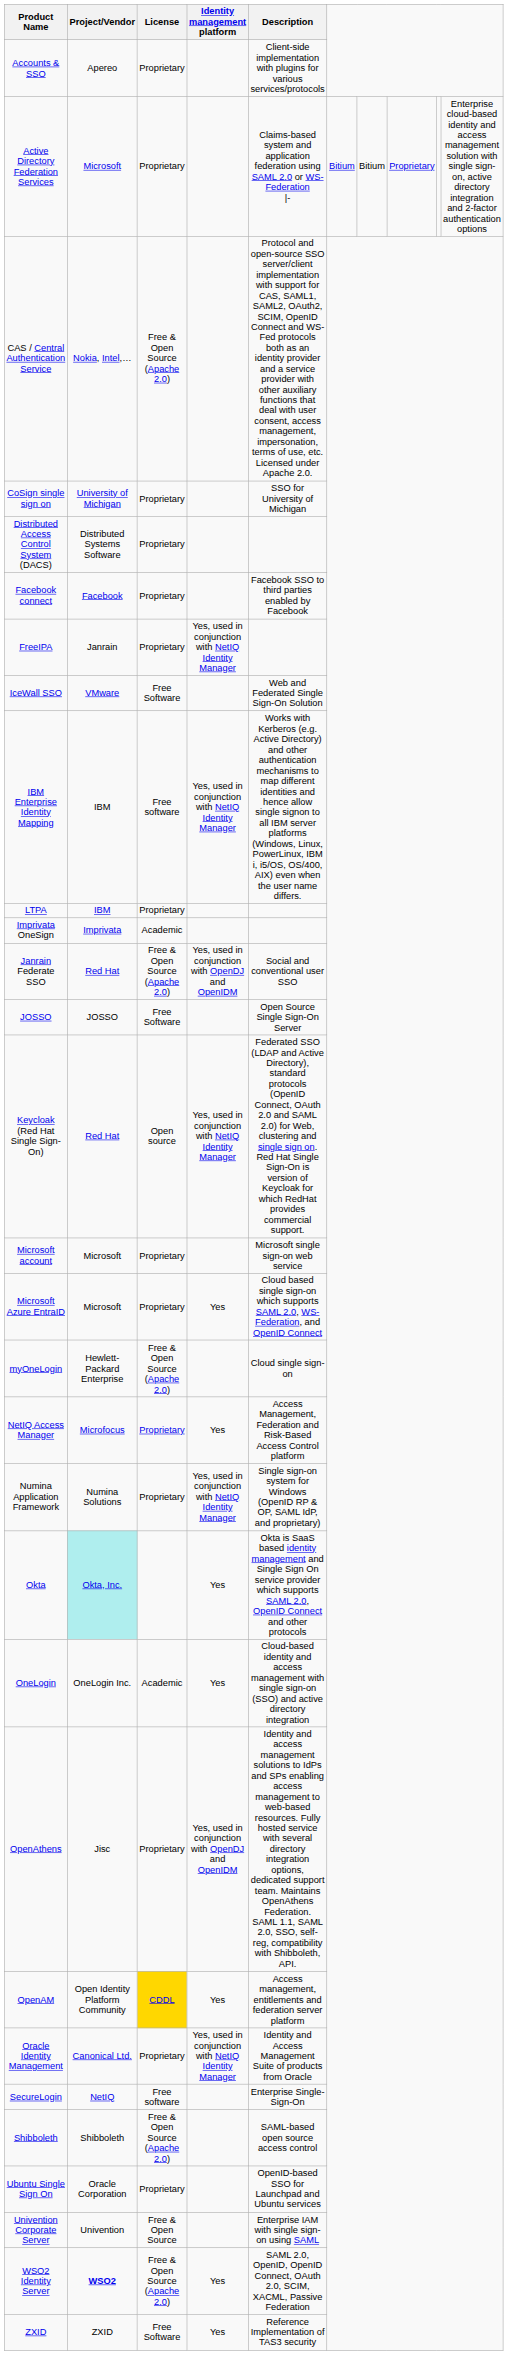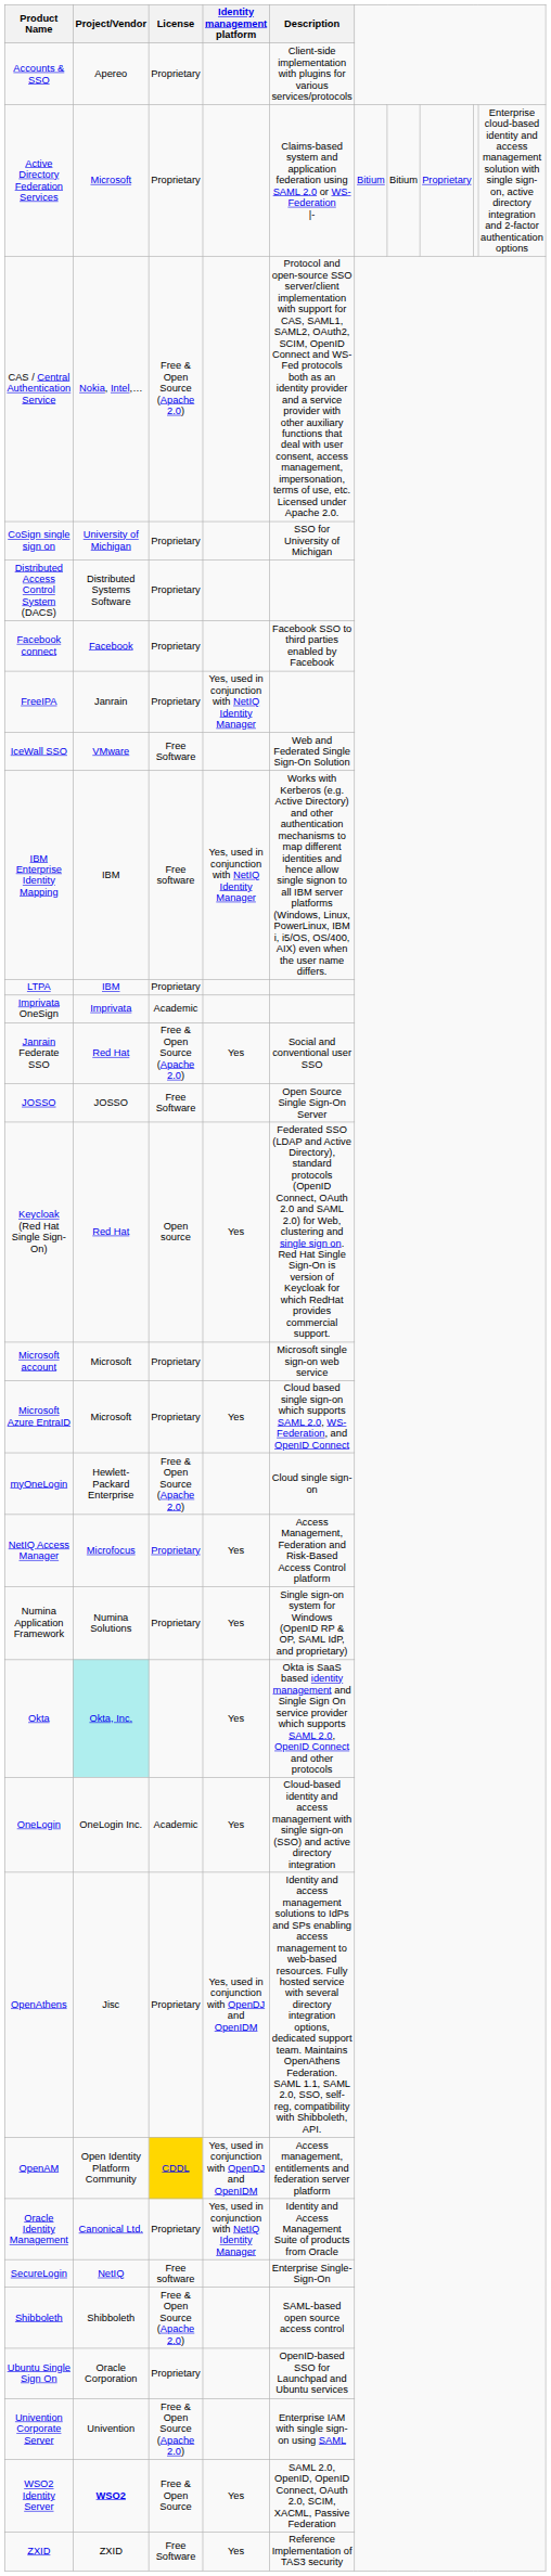 <table class="wikitable sortable" style="text-align: center;">
 <tr>
 <th><strong>Product Name</strong></th>
 <th><strong>Project/Vendor</strong></th>
 <th><strong>License</strong></th>
 <th><strong><a href='#'>Identity management</a> platform</strong></th>
 <th><strong>Description</strong></th>
 </tr>
 <tr>
 <td><a href='#'>Accounts & SSO</a></td>
 <td>Apereo</td>
 <td>Proprietary</td>
 <td></td>
 <td>Client-side implementation with plugins for various services/protocols</td>
 </tr>
 <tr>
 <td><a href='#'>Active Directory Federation Services</a></td>
 <td><a href='#'>Microsoft</a></td>
 <td>Proprietary</td>
 <td></td>
 <td>Claims-based system and application federation using <a href='#'>SAML 2.0</a> or <a href='#'>WS-Federation</a><br>|-</td>
 <td><a href='#'>Bitium</a></td>
 <td>Bitium</td>
 <td><a href='#'>Proprietary</a></td>
 <td></td>
 <td>Enterprise cloud-based identity and access management solution with single sign-on, active directory integration and 2-factor authentication options</td>
 </tr>
 <tr>
 <td>CAS / <a href='#'>Central Authentication Service</a></td>
 <td><a href='#'>Nokia</a>, <a href='#'>Intel</a>,…</td>
 <td>Free & Open Source (<a href='#'>Apache 2.0</a>)</td>
 <td></td>
 <td>Protocol and open-source SSO server/client implementation with support for CAS, SAML1, SAML2, OAuth2, SCIM, OpenID Connect and WS-Fed protocols both as an identity provider and a service provider with other auxiliary functions that deal with user consent, access management, impersonation, terms of use, etc. Licensed under Apache 2.0.</td>
 </tr>
 <tr>
 <td><a href='#'>CoSign single sign on</a></td>
 <td><a href='#'>University of Michigan</a></td>
 <td>Proprietary</td>
 <td></td>
 <td>SSO for University of Michigan<br></td>
 </tr>
 <tr>
 <td><a href='#'>Distributed Access Control System</a> (DACS)</td>
 <td>Distributed Systems Software</td>
 <td>Proprietary</td>
 <td></td>
 <td></td>
 </tr>
 <tr>
 <td><a href='#'>Facebook connect</a></td>
 <td><a href='#'>Facebook</a></td>
 <td>Proprietary</td>
 <td></td>
 <td>Facebook SSO to third parties enabled by Facebook</td>
 </tr>
 <tr>
 <td><a href='#'>FreeIPA</a></td>
 <td>Janrain</td>
 <td>Proprietary</td>
 <td>Yes, used in conjunction with <a href='#'>NetIQ Identity Manager</a></td>
 <td><br></td>
 </tr>
 <tr>
 <td><a href='#'>IceWall SSO</a></td>
 <td><a href='#'>VMware</a></td>
 <td>Free Software</td>
 <td></td>
 <td>Web and Federated Single Sign-On Solution</td>
 </tr>
 <tr>
 <td><a href='#'>IBM Enterprise Identity Mapping</a></td>
 <td>IBM</td>
 <td>Free software</td>
 <td>Yes, used in conjunction with <a href='#'>NetIQ Identity Manager</a></td>
 <td>Works with Kerberos (e.g. Active Directory) and other authentication mechanisms to map different identities and hence allow single signon to all IBM server platforms (Windows, Linux, PowerLinux, IBM i, i5/OS, OS/400, AIX) even when the user name differs.</td>
 </tr>
 <tr>
 <td><a href='#'>LTPA</a></td>
 <td><a href='#'>IBM</a></td>
 <td>Proprietary</td>
 <td></td>
 <td></td>
 </tr>
 <tr>
 <td><a href='#'>Imprivata</a> OneSign</td>
 <td><a href='#'>Imprivata</a></td>
 <td>Academic</td>
 <td></td>
 <td></td>
 </tr>
 <tr>
 <td><a href='#'>Janrain</a> Federate SSO</td>
 <td><a href='#'>Red Hat</a></td>
 <td>Free & Open Source (<a href='#'>Apache 2.0</a>)</td>
-<td>Yes, used in conjunction with <a href='#'>OpenDJ</a> and <a href='#'>OpenIDM</a></td>
+<td>Yes</td>
 <td>Social and conventional user SSO</td>
 </tr>
 <tr>
 <td><a href='#'>JOSSO</a></td>
 <td>JOSSO</td>
 <td>Free Software</td>
 <td></td>
 <td>Open Source Single Sign-On Server</td>
 </tr>
 <tr>
 <td><a href='#'>Keycloak</a> <br>(Red Hat Single Sign-On)</td>
 <td><a href='#'>Red Hat</a></td>
 <td>Open source</td>
-<td>Yes, used in conjunction with <a href='#'>NetIQ Identity Manager</a></td>
+<td>Yes</td>
 <td>Federated SSO (LDAP and Active Directory), standard protocols (OpenID Connect, OAuth 2.0 and SAML 2.0) for Web, clustering and <a href='#'>single sign on</a>. <br>Red Hat Single Sign-On is version of Keycloak for which RedHat provides commercial support.<br></td>
 </tr>
 <tr>
 <td><a href='#'>Microsoft account</a></td>
 <td>Microsoft</td>
 <td>Proprietary</td>
 <td></td>
 <td>Microsoft single sign-on web service</td>
 </tr>
 <tr>
 <td><a href='#'>Microsoft Azure EntraID</a></td>
 <td>Microsoft</td>
 <td>Proprietary</td>
 <td>Yes</td>
 <td>Cloud based single sign-on which supports <a href='#'>SAML 2.0</a>, <a href='#'>WS-Federation</a>, and <a href='#'>OpenID Connect</a></td>
 </tr>
 <tr>
 <td><a href='#'>myOneLogin</a></td>
 <td>Hewlett-Packard Enterprise</td>
 <td>Free & Open Source (<a href='#'>Apache 2.0</a>)</td>
 <td></td>
 <td>Cloud single sign-on</td>
 </tr>
 <tr>
 <td><a href='#'>NetIQ Access Manager</a></td>
 <td><a href='#'>Microfocus</a></td>
 <td><a href='#'>Proprietary</a></td>
 <td>Yes</td>
 <td>Access Management, Federation and Risk-Based Access Control platform</td>
 </tr>
 <tr>
 <td>Numina Application Framework</td>
 <td>Numina Solutions</td>
 <td>Proprietary</td>
-<td>Yes, used in conjunction with <a href='#'>NetIQ Identity Manager</a></td>
+<td>Yes</td>
 <td>Single sign-on system for Windows (OpenID RP & OP, SAML IdP, and proprietary)</td>
 </tr>
 <tr>
 <td><a href='#'>Okta</a></td>
 <td style="background: paleturquoise;"><a href='#'>Okta, Inc.</a></td>
 <td></td>
 <td>Yes</td>
 <td>Okta is SaaS based <a href='#'>identity management</a> and Single Sign On service provider which supports <a href='#'>SAML 2.0</a>, <a href='#'>OpenID Connect</a> and other protocols</td>
 </tr>
 <tr>
 <td><a href='#'>OneLogin</a></td>
 <td>OneLogin Inc.</td>
 <td>Academic</td>
 <td>Yes</td>
 <td>Cloud-based identity and access management with single sign-on (SSO) and active directory integration</td>
 </tr>
 <tr>
 <td><a href='#'>OpenAthens</a></td>
 <td>Jisc</td>
 <td>Proprietary</td>
 <td>Yes, used in conjunction with <a href='#'>OpenDJ</a> and <a href='#'>OpenIDM</a></td>
 <td>Identity and access management solutions to IdPs and SPs enabling access management to web-based resources. Fully hosted service with several directory integration options, dedicated support team. Maintains OpenAthens Federation. SAML 1.1, SAML 2.0, SSO, self-reg, compatibility with Shibboleth, API.</td>
 </tr>
 <tr>
 <td><a href='#'>OpenAM</a></td>
 <td>Open Identity Platform Community</td>
 <td style="background: gold;"><a href='#'>CDDL</a></td>
-<td>Yes</td>
+<td>Yes, used in conjunction with <a href='#'>OpenDJ</a> and <a href='#'>OpenIDM</a></td>
 <td>Access management, entitlements and federation server platform</td>
 </tr>
 <tr>
 <td><a href='#'>Oracle Identity Management</a></td>
 <td><a href='#'>Canonical Ltd.</a></td>
 <td>Proprietary</td>
 <td>Yes, used in conjunction with <a href='#'>NetIQ Identity Manager</a></td>
 <td>Identity and Access Management Suite of products from Oracle<br></td>
 </tr>
 <tr>
 <td><a href='#'>SecureLogin</a></td>
 <td><a href='#'>NetIQ</a></td>
 <td>Free software</td>
 <td></td>
 <td>Enterprise Single-Sign-On</td>
 </tr>
 <tr>
 <td><a href='#'>Shibboleth</a></td>
 <td>Shibboleth</td>
 <td>Free & Open Source (<a href='#'>Apache 2.0</a>)</td>
 <td></td>
 <td>SAML-based open source access control</td>
 </tr>
 <tr>
 <td><a href='#'>Ubuntu Single Sign On</a></td>
 <td>Oracle Corporation</td>
 <td>Proprietary</td>
 <td></td>
 <td>OpenID-based SSO for Launchpad and Ubuntu services</td>
 </tr>
 <tr>
 <td><a href='#'>Univention Corporate Server</a></td>
 <td>Univention</td>
-<td>Free & Open Source</td>
+<td>Free & Open Source (<a href='#'>Apache 2.0</a>)</td>
 <td></td>
 <td>Enterprise IAM with single sign-on using <a href='#'>SAML</a></td>
 </tr>
 <tr>
 <td><a href='#'>WSO2 Identity Server</a></td>
 <td><strong><a href='#'>WSO2</a></strong></td>
-<td>Free & Open Source (<a href='#'>Apache 2.0</a>)</td>
+<td>Free & Open Source</td>
 <td>Yes</td>
 <td>SAML 2.0, OpenID, OpenID Connect, OAuth 2.0, SCIM, XACML, Passive Federation<br></td>
 </tr>
 <tr>
 <td><a href='#'>ZXID</a></td>
 <td>ZXID</td>
 <td>Free Software</td>
 <td>Yes</td>
 <td>Reference Implementation of TAS3 security<br></td>
 </tr>
 </table>
